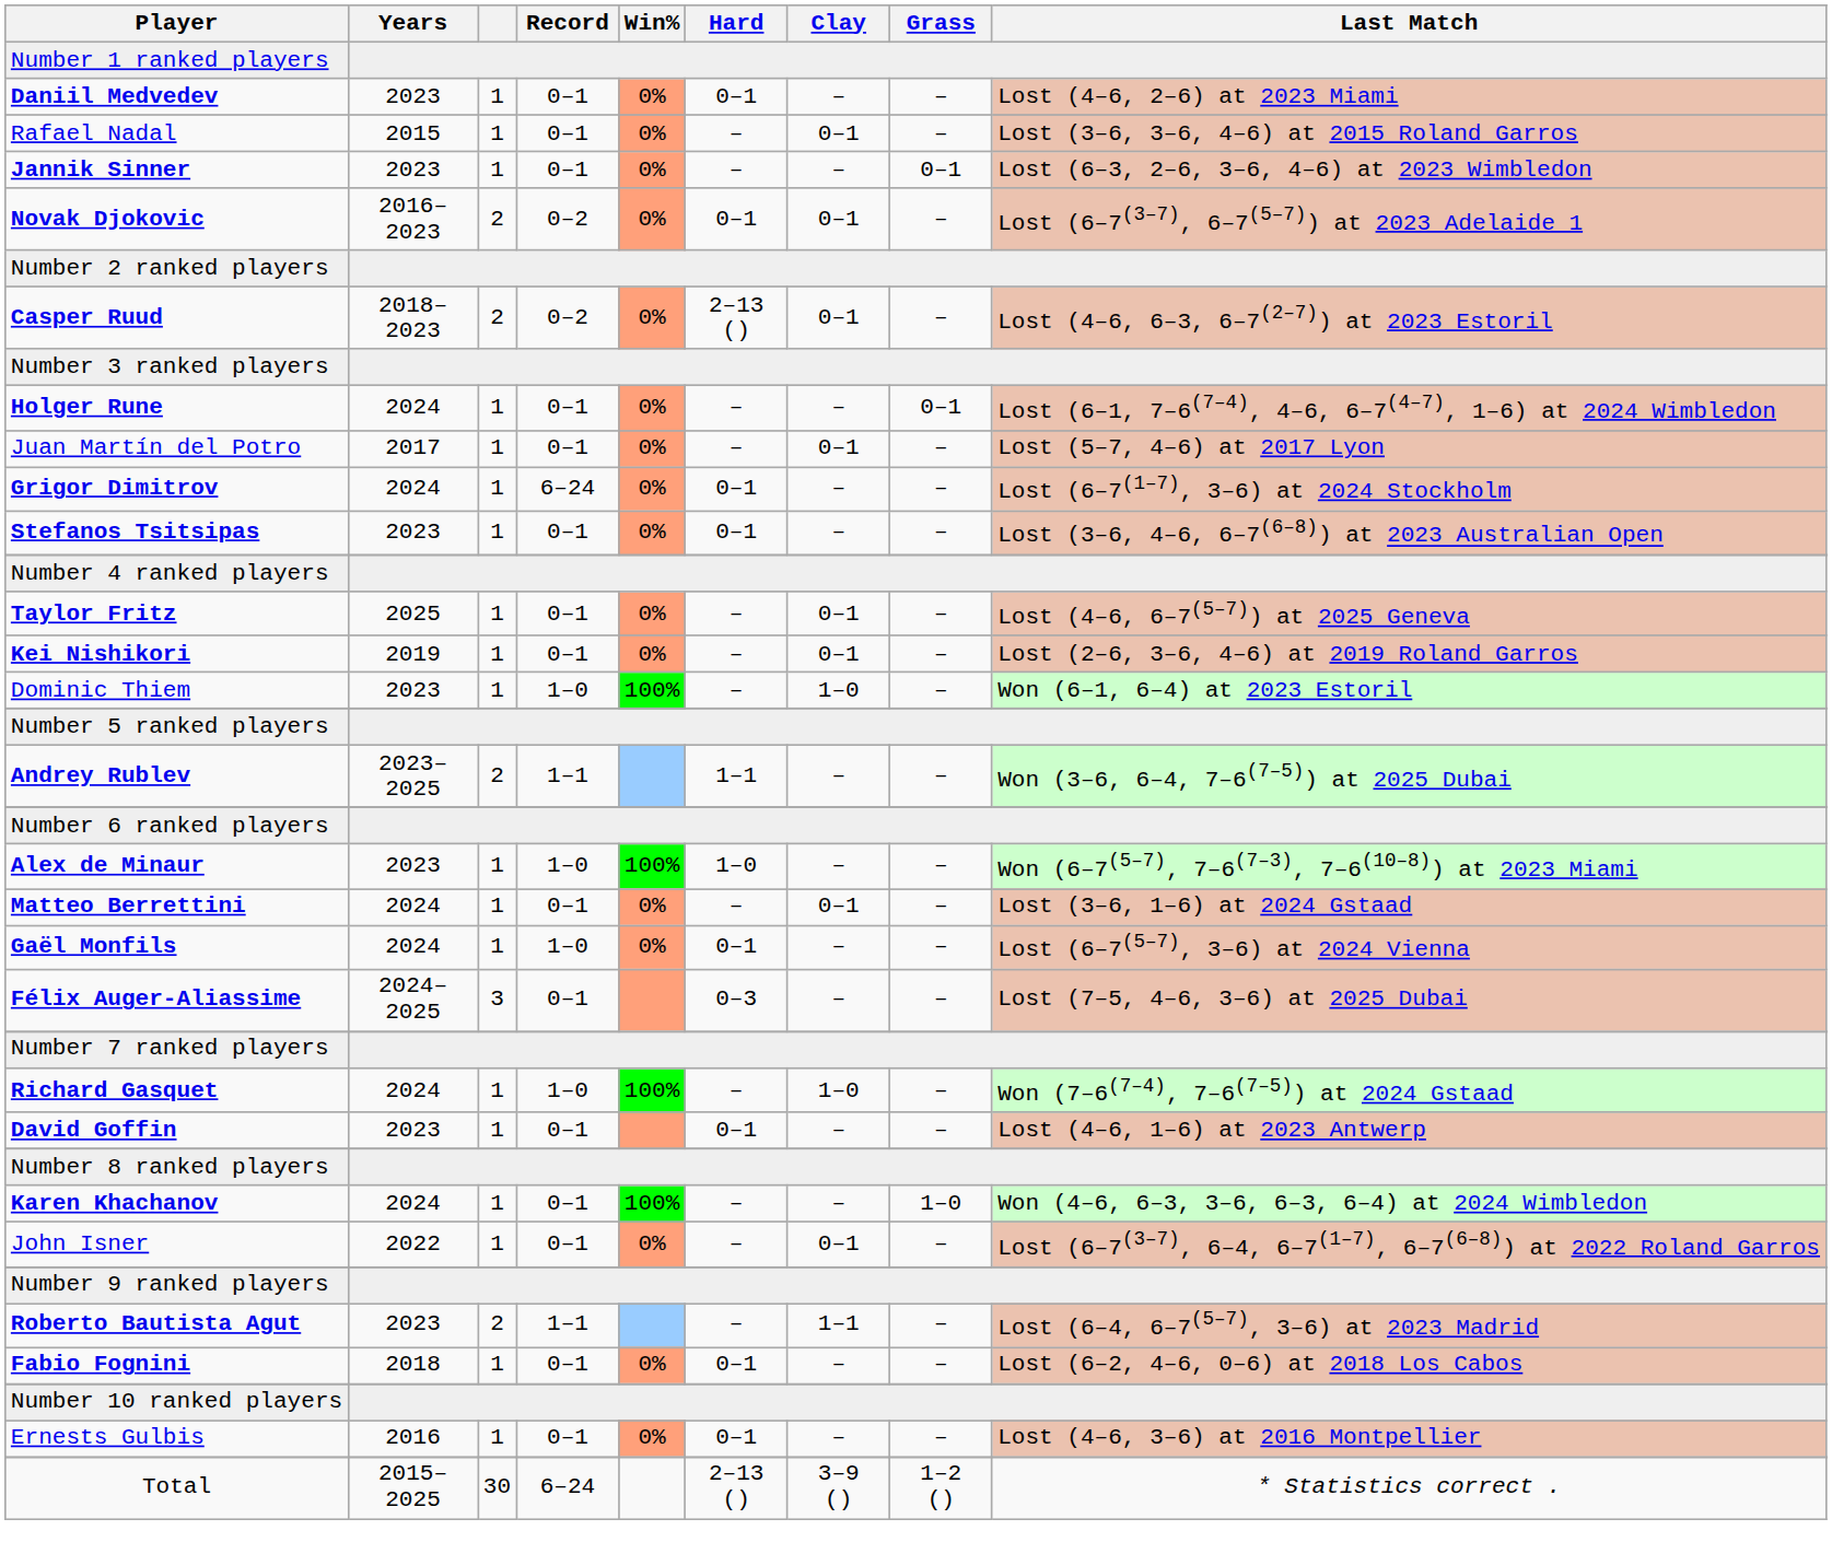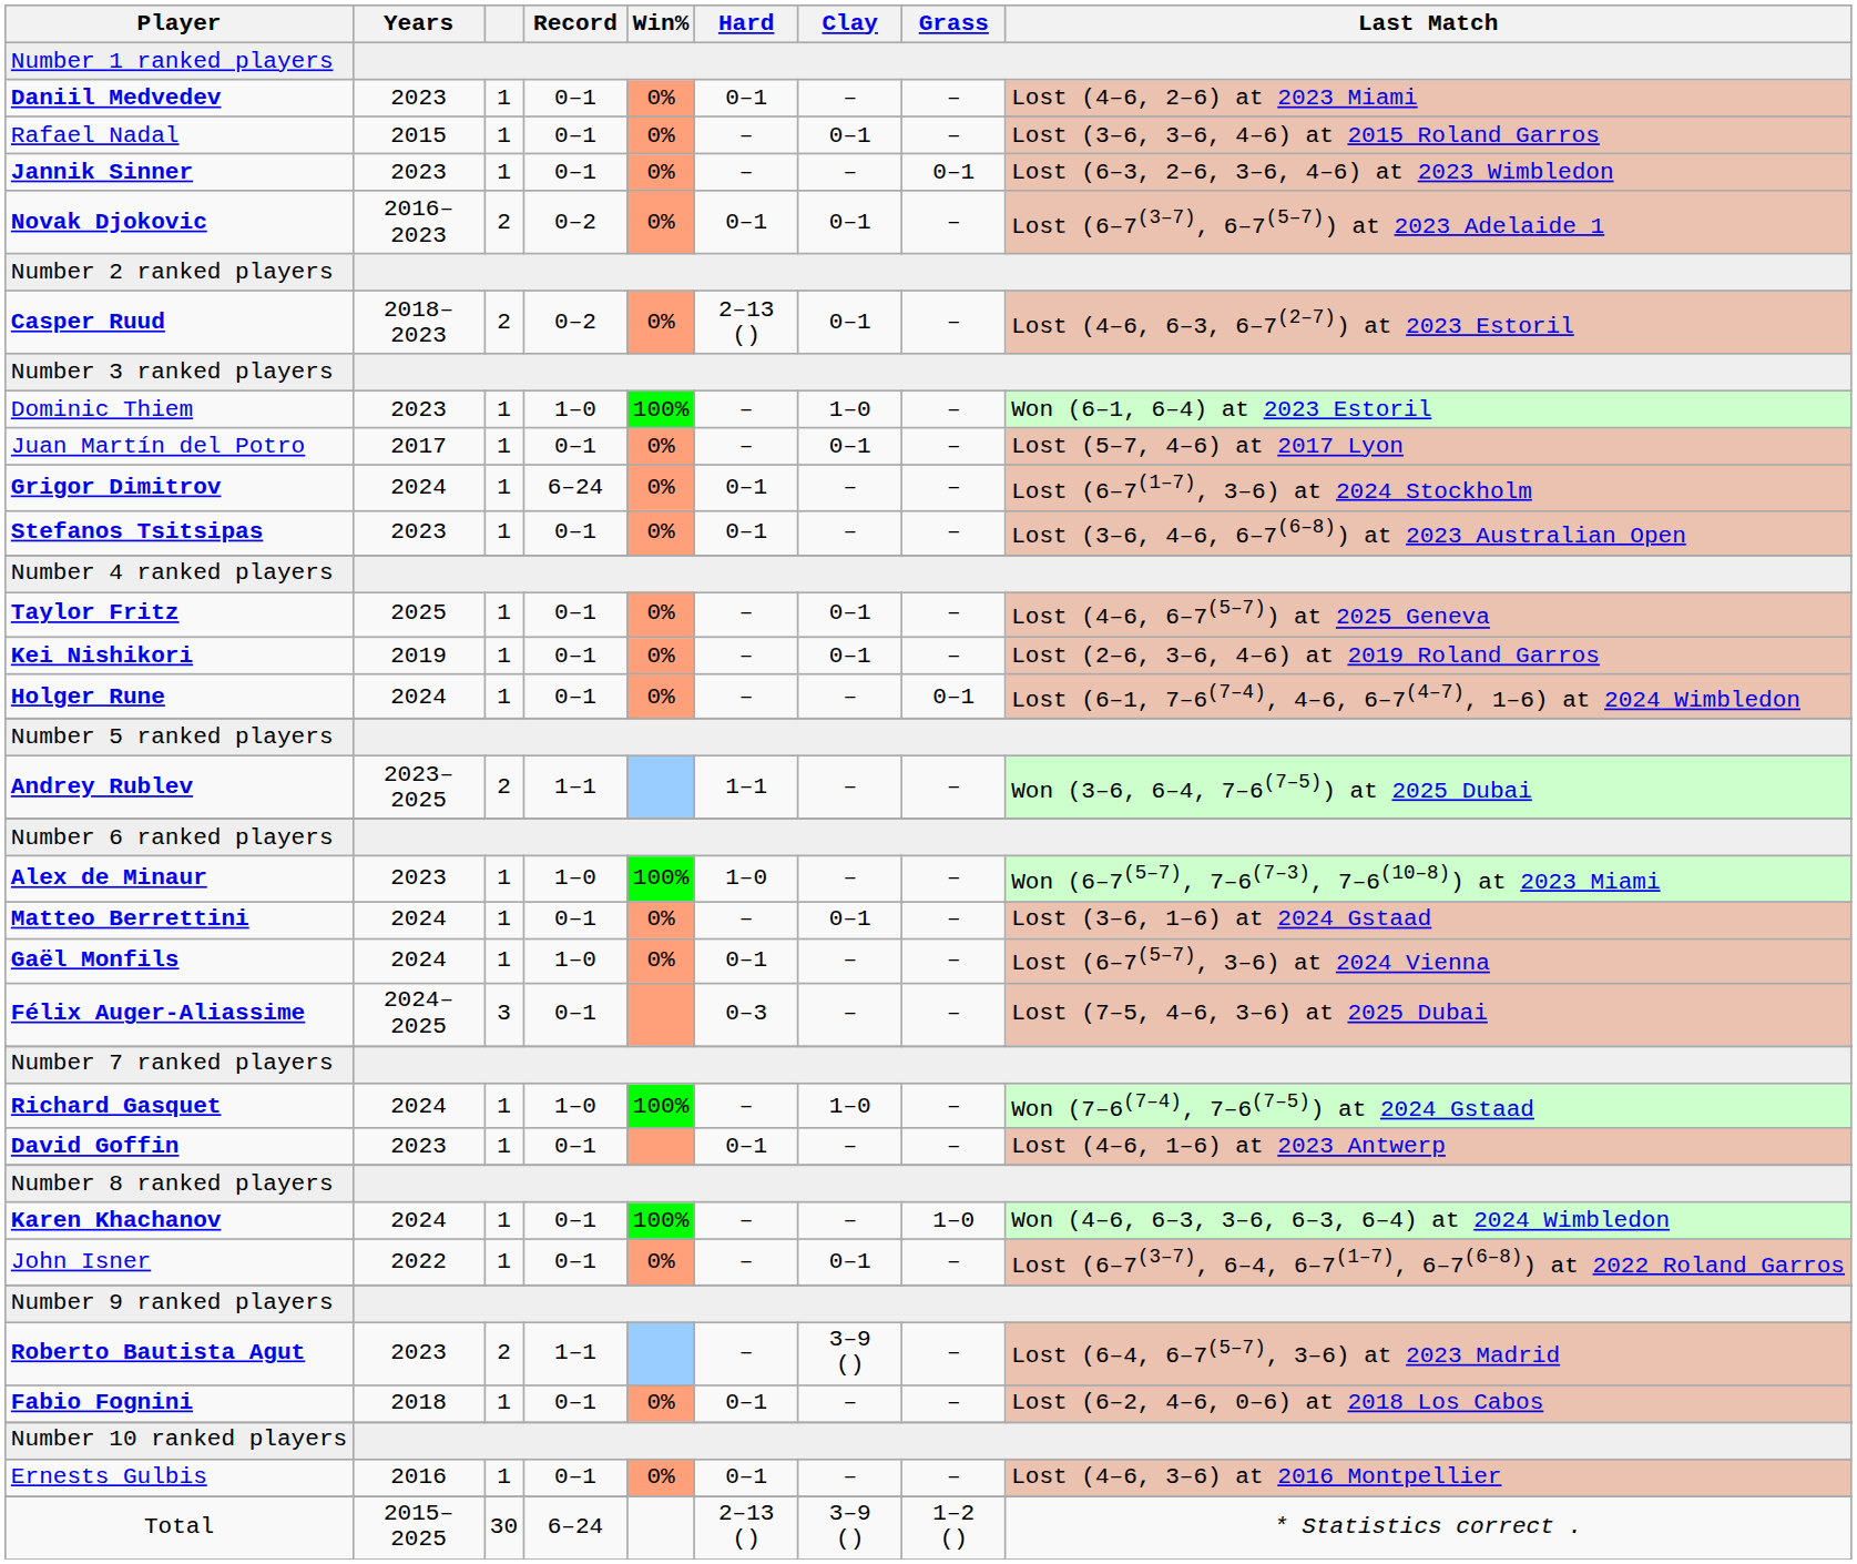 <table class="nowrap wikitable" style=text-align:center;font-size:97%>
 <tr>
 <th>Player</th>
 <th width=65>Years</th>
 <th></th>
 <th width=50>Record</th>
 <th>Win%</th>
 <th width=50><a href='#'>Hard</a></th>
 <th width=50><a href='#'>Clay</a></th>
 <th width=50><a href='#'>Grass</a></th>
 <th>Last Match</th>
 </tr>
 <tr bgcolor=efefef class="sortbottom">
 <td align=left><a href='#'>Number 1 ranked players</a></td>
 <td colspan="8"></td>
 </tr>
 <tr>
 <td align=left> <strong><a href='#'>Daniil Medvedev</a></strong></td>
 <td>2023</td>
 <td>1</td>
 <td>0–1</td>
 <td bgcolor=ffa07a>0%</td>
 <td>0–1</td>
 <td>–</td>
 <td>–</td>
 <td bgcolor=EBC2AF align=left>Lost (4–6, 2–6) at <a href='#'>2023 Miami</a></td>
 </tr>
 <tr>
 <td align=left> <a href='#'>Rafael Nadal</a></td>
 <td>2015</td>
 <td>1</td>
 <td>0–1</td>
 <td bgcolor=ffa07a>0%</td>
 <td>–</td>
 <td>0–1</td>
 <td>–</td>
 <td bgcolor=EBC2AF align=left>Lost (3–6, 3–6, 4–6) at <a href='#'>2015 Roland Garros</a></td>
 </tr>
 <tr>
 <td align=left> <strong><a href='#'>Jannik Sinner</a></strong></td>
 <td>2023</td>
 <td>1</td>
 <td>0–1</td>
 <td bgcolor=ffa07a>0%</td>
 <td>–</td>
 <td>–</td>
 <td>0–1</td>
 <td bgcolor=EBC2AF align=left>Lost (6–3, 2–6, 3–6, 4–6) at <a href='#'>2023 Wimbledon</a></td>
 </tr>
 <tr>
 <td align=left> <strong><a href='#'>Novak Djokovic</a></strong></td>
 <td>2016–2023</td>
 <td>2</td>
 <td>0–2</td>
 <td bgcolor=ffa07a>0%</td>
 <td>0–1</td>
 <td>0–1</td>
 <td>–</td>
 <td bgcolor=EBC2AF align=left>Lost (6–7<sup>(3–7)</sup>, 6–7<sup>(5–7)</sup>) at <a href='#'>2023 Adelaide 1</a></td>
 </tr>
 <tr bgcolor=efefef class="sortbottom">
 <td align=left>Number 2 ranked players</td>
 <td colspan="8"></td>
 </tr>
 <tr>
 <td align=left> <strong><a href='#'>Casper Ruud</a></strong></td>
 <td>2018–2023</td>
 <td>2</td>
 <td>0–2</td>
 <td bgcolor=ffa07a>0%</td>
 <td>2–13<br>()</td>
 <td>0–1</td>
 <td>–</td>
 <td bgcolor=EBC2AF align=left>Lost (4–6, 6–3, 6–7<sup>(2–7)</sup>) at <a href='#'>2023 Estoril</a></td>
 </tr>
 <tr bgcolor=efefef class="sortbottom">
 <td align=left>Number 3 ranked players</td>
 <td colspan="8"></td>
 </tr>
 <tr>
-<td align=left> <strong><a href='#'>Holger Rune</a></strong></td>
-<td>2024</td>
+<td align=left> <a href='#'>Dominic Thiem</a></td>
+<td>2023</td>
 <td>1</td>
-<td>0–1</td>
-<td bgcolor=ffa07a>0%</td>
+<td>1–0</td>
+<td bgcolor=lime>100%</td>
 <td>–</td>
+<td>1–0</td>
 <td>–</td>
-<td>0–1</td>
-<td bgcolor=EBC2AF align=left>Lost (6–1, 7–6<sup>(7–4)</sup>, 4–6, 6–7<sup>(4–7)</sup>, 1–6) at <a href='#'>2024 Wimbledon</a></td>
+<td style=background:#cfc;text-align:left>Won (6–1, 6–4) at <a href='#'>2023 Estoril</a></td>
 </tr>
 <tr>
 <td align=left> <a href='#'>Juan Martín del Potro</a></td>
 <td>2017</td>
 <td>1</td>
 <td>0–1</td>
 <td bgcolor=ffa07a>0%</td>
 <td>–</td>
 <td>0–1</td>
 <td>–</td>
 <td bgcolor=EBC2AF align=left>Lost (5–7, 4–6) at <a href='#'>2017 Lyon</a></td>
 </tr>
 <tr>
 <td align=left> <strong><a href='#'>Grigor Dimitrov</a></strong></td>
 <td>2024</td>
 <td>1</td>
 <td>6–24</td>
 <td bgcolor=ffa07a>0%</td>
 <td>0–1</td>
 <td>–</td>
 <td>–</td>
 <td bgcolor=EBC2AF align=left>Lost (6–7<sup>(1–7)</sup>, 3–6) at <a href='#'>2024 Stockholm</a></td>
 </tr>
 <tr>
 <td align=left> <strong><a href='#'>Stefanos Tsitsipas</a></strong></td>
 <td>2023</td>
 <td>1</td>
 <td>0–1</td>
 <td bgcolor=ffa07a>0%</td>
 <td>0–1</td>
 <td>–</td>
 <td>–</td>
 <td bgcolor=EBC2AF align=left>Lost (3–6, 4–6, 6–7<sup>(6–8)</sup>) at <a href='#'>2023 Australian Open</a></td>
 </tr>
 <tr>
 </tr>
 <tr bgcolor=efefef class="sortbottom">
 <td align=left>Number 4 ranked players</td>
 <td colspan="8"></td>
 </tr>
 <tr>
 <td align=left> <strong><a href='#'>Taylor Fritz</a></strong></td>
 <td>2025</td>
 <td>1</td>
 <td>0–1</td>
 <td bgcolor=ffa07a>0%</td>
 <td>–</td>
 <td>0–1</td>
 <td>–</td>
 <td bgcolor=EBC2AF align=left>Lost (4–6, 6–7<sup>(5–7)</sup>) at <a href='#'>2025 Geneva</a></td>
 </tr>
 <tr>
 <td align=left> <strong><a href='#'>Kei Nishikori</a></strong></td>
 <td>2019</td>
 <td>1</td>
 <td>0–1</td>
 <td bgcolor=ffa07a>0%</td>
 <td>–</td>
 <td>0–1</td>
 <td>–</td>
 <td bgcolor=EBC2AF align=left>Lost (2–6, 3–6, 4–6) at <a href='#'>2019 Roland Garros</a></td>
 </tr>
 <tr>
-<td align=left> <a href='#'>Dominic Thiem</a></td>
-<td>2023</td>
+<td align=left> <strong><a href='#'>Holger Rune</a></strong></td>
+<td>2024</td>
 <td>1</td>
-<td>1–0</td>
-<td bgcolor=lime>100%</td>
+<td>0–1</td>
+<td bgcolor=ffa07a>0%</td>
 <td>–</td>
-<td>1–0</td>
 <td>–</td>
-<td style=background:#cfc;text-align:left>Won (6–1, 6–4) at <a href='#'>2023 Estoril</a></td>
+<td>0–1</td>
+<td bgcolor=EBC2AF align=left>Lost (6–1, 7–6<sup>(7–4)</sup>, 4–6, 6–7<sup>(4–7)</sup>, 1–6) at <a href='#'>2024 Wimbledon</a></td>
 </tr>
 <tr>
 </tr>
 <tr bgcolor=efefef class="sortbottom">
 <td align=left>Number 5 ranked players</td>
 <td colspan="8"></td>
 </tr>
 <tr>
 <td align=left> <strong><a href='#'>Andrey Rublev</a></strong></td>
 <td>2023–2025</td>
 <td>2</td>
 <td>1–1</td>
 <td bgcolor=99ccff></td>
 <td>1–1</td>
 <td>–</td>
 <td>–</td>
 <td style=background:#cfc;text-align:left>Won (3–6, 6–4, 7–6<sup>(7–5)</sup>) at <a href='#'>2025 Dubai</a></td>
 </tr>
 <tr>
 </tr>
 <tr bgcolor=efefef class="sortbottom">
 <td align=left>Number 6 ranked players</td>
 <td colspan="8"></td>
 </tr>
 <tr>
 <td align=left> <strong><a href='#'>Alex de Minaur</a></strong></td>
 <td>2023</td>
 <td>1</td>
 <td>1–0</td>
 <td bgcolor=lime>100%</td>
 <td>1–0</td>
 <td>–</td>
 <td>–</td>
 <td style=background:#cfc;text-align:left>Won (6–7<sup>(5–7)</sup>, 7–6<sup>(7–3)</sup>, 7–6<sup>(10–8)</sup>) at <a href='#'>2023 Miami</a></td>
 </tr>
 <tr>
 <td align=left> <strong><a href='#'>Matteo Berrettini</a></strong></td>
 <td>2024</td>
 <td>1</td>
 <td>0–1</td>
 <td bgcolor=ffa07a>0%</td>
 <td>–</td>
 <td>0–1</td>
 <td>–</td>
 <td bgcolor=EBC2AF align=left>Lost (3–6, 1–6) at <a href='#'>2024 Gstaad</a></td>
 </tr>
 <tr>
 <td align=left> <strong><a href='#'>Gaël Monfils</a></strong></td>
 <td>2024</td>
 <td>1</td>
 <td>1–0</td>
 <td bgcolor=ffa07a>0%</td>
 <td>0–1</td>
 <td>–</td>
 <td>–</td>
 <td bgcolor=EBC2AF align=left>Lost (6–7<sup>(5–7)</sup>, 3–6) at <a href='#'>2024 Vienna</a></td>
 </tr>
 <tr>
 <td align=left> <strong><a href='#'>Félix Auger-Aliassime</a></strong></td>
 <td>2024–2025</td>
 <td>3</td>
 <td>0–1</td>
 <td bgcolor=ffa07a></td>
 <td>0–3</td>
 <td>–</td>
 <td>–</td>
 <td bgcolor=EBC2AF align=left>Lost (7–5, 4–6, 3–6) at <a href='#'>2025 Dubai</a></td>
 </tr>
 <tr>
 </tr>
 <tr bgcolor=efefef class="sortbottom">
 <td align=left>Number 7 ranked players</td>
 <td colspan="8"></td>
 </tr>
 <tr>
 <td align=left> <strong><a href='#'>Richard Gasquet</a></strong></td>
 <td>2024</td>
 <td>1</td>
 <td>1–0</td>
 <td bgcolor=lime>100%</td>
 <td>–</td>
 <td>1–0</td>
 <td>–</td>
 <td style=background:#cfc;text-align:left>Won (7–6<sup>(7–4)</sup>, 7–6<sup>(7–5)</sup>) at <a href='#'>2024 Gstaad</a></td>
 </tr>
 <tr>
 <td align=left> <strong><a href='#'>David Goffin</a></strong></td>
 <td>2023</td>
 <td>1</td>
 <td>0–1</td>
 <td bgcolor=ffa07a></td>
 <td>0–1</td>
 <td>–</td>
 <td>–</td>
 <td bgcolor=EBC2AF align=left>Lost (4–6, 1–6) at <a href='#'>2023 Antwerp</a></td>
 </tr>
 <tr>
 </tr>
 <tr bgcolor=efefef class="sortbottom">
 <td align=left>Number 8 ranked players</td>
 <td colspan="8"></td>
 </tr>
 <tr>
 <td align=left> <strong><a href='#'>Karen Khachanov</a></strong></td>
 <td>2024</td>
 <td>1</td>
 <td>0–1</td>
 <td bgcolor=lime>100%</td>
 <td>–</td>
 <td>–</td>
 <td>1–0</td>
 <td style=background:#cfc;text-align:left>Won (4–6, 6–3, 3–6, 6–3, 6–4) at <a href='#'>2024 Wimbledon</a></td>
 </tr>
 <tr>
 <td align=left> <a href='#'>John Isner</a></td>
 <td>2022</td>
 <td>1</td>
 <td>0–1</td>
 <td bgcolor=ffa07a>0%</td>
 <td>–</td>
 <td>0–1</td>
 <td>–</td>
 <td bgcolor=EBC2AF align=left>Lost (6–7<sup>(3–7)</sup>, 6–4, 6–7<sup>(1–7)</sup>, 6–7<sup>(6–8)</sup>) at <a href='#'>2022 Roland Garros</a></td>
 </tr>
 <tr>
 </tr>
 <tr bgcolor=efefef class="sortbottom">
 <td align=left>Number 9 ranked players</td>
 <td colspan="8"></td>
 </tr>
 <tr>
 <td align=left> <strong><a href='#'>Roberto Bautista Agut</a></strong></td>
 <td>2023</td>
 <td>2</td>
 <td>1–1</td>
 <td bgcolor=#99ccff></td>
 <td>–</td>
-<td>1–1</td>
+<td>3–9<br>()</td>
 <td>–</td>
 <td style=background:#ebc2af;text-align:left>Lost (6–4, 6–7<sup>(5–7)</sup>, 3–6) at <a href='#'>2023 Madrid</a></td>
 </tr>
 <tr>
 <td align=left> <strong><a href='#'>Fabio Fognini</a></strong></td>
 <td>2018</td>
 <td>1</td>
 <td>0–1</td>
 <td bgcolor=ffa07a>0%</td>
 <td>0–1</td>
 <td>–</td>
 <td>–</td>
 <td bgcolor=EBC2AF align=left>Lost (6–2, 4–6, 0–6) at <a href='#'>2018 Los Cabos</a></td>
 </tr>
 <tr>
 </tr>
 <tr bgcolor=efefef class="sortbottom">
 <td align=left>Number 10 ranked players</td>
 <td colspan="8"></td>
 </tr>
 <tr>
 <td align=left> <a href='#'>Ernests Gulbis</a></td>
 <td>2016</td>
 <td>1</td>
 <td>0–1</td>
 <td bgcolor=ffa07a>0%</td>
 <td>0–1</td>
 <td>–</td>
 <td>–</td>
 <td bgcolor=EBC2AF align=left>Lost (4–6, 3–6) at <a href='#'>2016 Montpellier</a></td>
 </tr>
 <tr>
 </tr>
 <tr bgcolor=efefef class="sortbottom">
 </tr>
 <tr>
 <td>Total</td>
 <td>2015–2025</td>
 <td>30</td>
 <td>6–24</td>
 <td></td>
 <td>2–13<br>()</td>
 <td>3–9<br>()</td>
 <td>1–2<br>()</td>
 <td><em>* Statistics correct .</em></td>
 </tr>
 </table>
